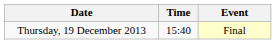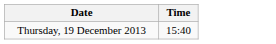 <table class = "wikitable" style="text-align:center;">
 <tr>
 <th width=220>Date</th>
 <th width=50>Time</th>
-<th width=100>Event</th>
 </tr>
 <tr>
 <td>Thursday, 19 December 2013</td>
 <td>15:40</td>
-<td bgcolor=ffffcc>Final</td>
 </tr>
 </table>
